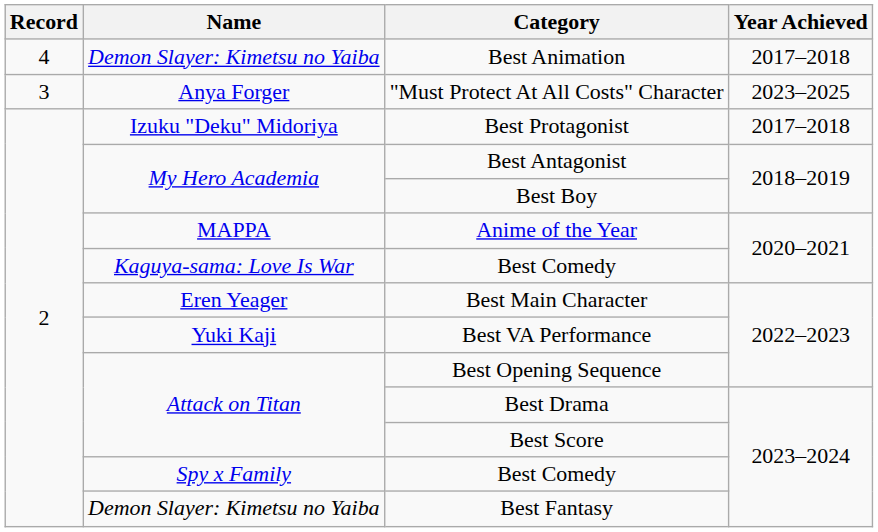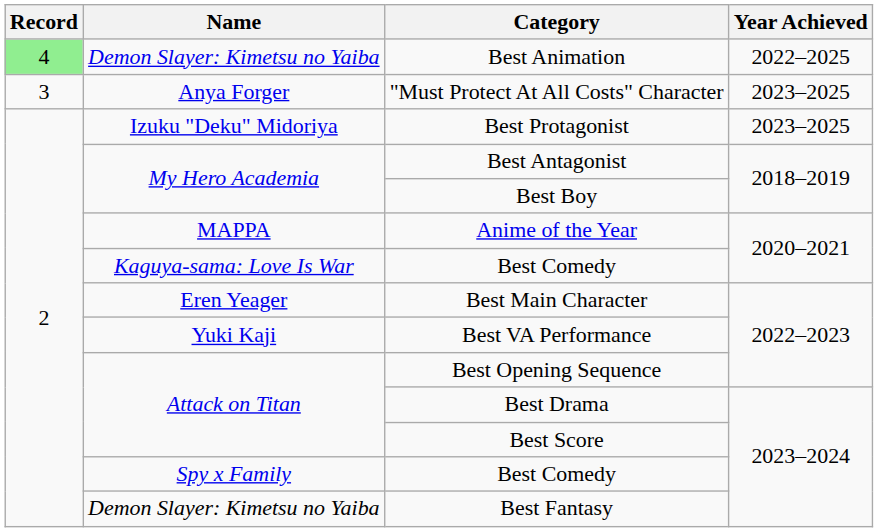 <table class="wikitable plainrowheaders sortable" style="text-align:center;margin:auto;">
 <tr>
 <th>Record</th>
 <th>Name</th>
 <th>Category</th>
 <th>Year Achieved</th>
 </tr>
 <tr>
-<td>4</td>
+<td style="background: lightgreen;">4</td>
 <td><em><a href='#'>Demon Slayer: Kimetsu no Yaiba</a></em></td>
 <td>Best Animation</td>
-<td>2017–2018</td>
+<td>2022–2025</td>
 </tr>
 <tr>
 <td>3</td>
 <td><a href='#'>Anya Forger</a></td>
 <td>"Must Protect At All Costs" Character</td>
 <td>2023–2025</td>
 </tr>
 <tr>
 <td rowspan="12">2</td>
 <td><a href='#'>Izuku "Deku" Midoriya</a></td>
 <td>Best Protagonist</td>
-<td>2017–2018</td>
+<td>2023–2025</td>
 </tr>
 <tr>
 <td rowspan="2"><em><a href='#'>My Hero Academia</a></em></td>
 <td>Best Antagonist</td>
 <td rowspan="2">2018–2019</td>
 </tr>
 <tr>
 <td>Best Boy</td>
 </tr>
 <tr>
 <td><a href='#'>MAPPA</a></td>
 <td><a href='#'>Anime of the Year</a></td>
 <td rowspan="2">2020–2021</td>
 </tr>
 <tr>
 <td><em><a href='#'>Kaguya-sama: Love Is War</a></em></td>
 <td>Best Comedy</td>
 </tr>
 <tr>
 <td><a href='#'>Eren Yeager</a></td>
 <td>Best Main Character</td>
 <td rowspan="3">2022–2023</td>
 </tr>
 <tr>
 <td><a href='#'>Yuki Kaji</a></td>
 <td>Best VA Performance </td>
 </tr>
 <tr>
 <td rowspan="3"><em><a href='#'>Attack on Titan</a></em></td>
 <td>Best Opening Sequence</td>
 </tr>
 <tr>
 <td>Best Drama</td>
 <td rowspan="4">2023–2024</td>
 </tr>
 <tr>
 <td>Best Score</td>
 </tr>
 <tr>
 <td><em><a href='#'>Spy x Family</a></em></td>
 <td>Best Comedy</td>
 </tr>
 <tr>
 <td><em>Demon Slayer: Kimetsu no Yaiba</em></td>
 <td>Best Fantasy</td>
 </tr>
 </table>
